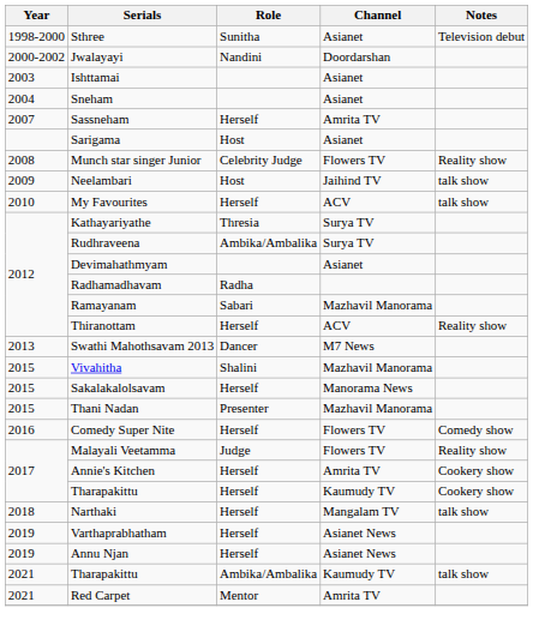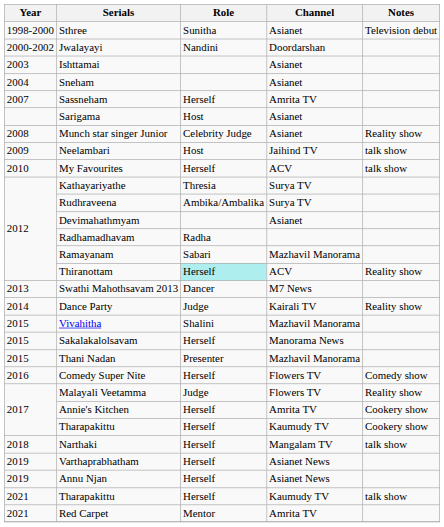 <table class="wikitable">
 <tr>
 <th>Year</th>
 <th>Serials</th>
 <th>Role</th>
 <th>Channel</th>
 <th>Notes</th>
 </tr>
 <tr>
 <td>1998-2000</td>
 <td>Sthree</td>
 <td>Sunitha</td>
 <td>Asianet</td>
 <td>Television debut</td>
 </tr>
 <tr>
 <td>2000-2002</td>
 <td>Jwalayayi</td>
 <td>Nandini</td>
 <td>Doordarshan</td>
 <td></td>
 </tr>
 <tr>
 <td>2003</td>
 <td>Ishttamai</td>
 <td></td>
 <td>Asianet</td>
 <td></td>
 </tr>
 <tr>
 <td>2004</td>
 <td>Sneham</td>
 <td></td>
 <td>Asianet</td>
 <td></td>
 </tr>
 <tr>
 <td>2007</td>
 <td>Sassneham</td>
 <td>Herself</td>
 <td>Amrita TV</td>
 <td></td>
 </tr>
 <tr>
 <td></td>
 <td>Sarigama</td>
 <td>Host</td>
 <td>Asianet</td>
 <td></td>
 </tr>
 <tr>
 <td>2008</td>
 <td>Munch star singer Junior</td>
 <td>Celebrity Judge</td>
-<td>Flowers TV</td>
+<td>Asianet</td>
 <td>Reality show</td>
 </tr>
 <tr>
 <td>2009</td>
 <td>Neelambari</td>
 <td>Host</td>
 <td>Jaihind TV</td>
 <td>talk show</td>
 </tr>
 <tr>
 <td>2010</td>
 <td>My Favourites</td>
 <td>Herself</td>
 <td>ACV</td>
 <td>talk show</td>
 </tr>
 <tr>
 <td rowspan=6>2012</td>
 <td>Kathayariyathe</td>
 <td>Thresia</td>
 <td>Surya TV</td>
 <td></td>
 </tr>
 <tr>
 <td>Rudhraveena</td>
 <td>Ambika/Ambalika</td>
 <td>Surya TV</td>
 <td></td>
 </tr>
 <tr>
 <td>Devimahathmyam</td>
 <td></td>
 <td>Asianet</td>
 <td></td>
 </tr>
 <tr>
 <td>Radhamadhavam</td>
 <td>Radha</td>
 <td></td>
 <td></td>
 </tr>
 <tr>
 <td>Ramayanam</td>
 <td>Sabari</td>
 <td>Mazhavil Manorama</td>
 <td></td>
 </tr>
 <tr>
 <td>Thiranottam</td>
-<td>Herself</td>
+<td style="background: paleturquoise;">Herself</td>
 <td>ACV</td>
 <td>Reality show</td>
 </tr>
 <tr>
 <td>2013</td>
 <td>Swathi Mahothsavam 2013</td>
 <td>Dancer</td>
 <td>M7 News</td>
 <td></td>
+</tr>
+<tr>
+<td Rowspan=1>2014</td>
+<td>Dance Party</td>
+<td>Judge</td>
+<td>Kairali TV</td>
+<td>Reality show</td>
 </tr>
 <tr>
 <td>2015</td>
 <td><a href='#'>Vivahitha</a></td>
 <td>Shalini</td>
 <td>Mazhavil Manorama</td>
 <td></td>
 </tr>
 <tr>
 <td>2015</td>
 <td>Sakalakalolsavam</td>
 <td>Herself</td>
 <td>Manorama News</td>
 <td></td>
 </tr>
 <tr>
 <td>2015</td>
 <td>Thani Nadan</td>
 <td>Presenter</td>
 <td>Mazhavil Manorama</td>
 <td></td>
 </tr>
 <tr>
 <td>2016</td>
 <td>Comedy Super Nite</td>
 <td>Herself</td>
 <td>Flowers TV</td>
 <td>Comedy show</td>
 </tr>
 <tr>
 <td Rowspan=3>2017</td>
 <td>Malayali Veetamma</td>
 <td>Judge</td>
 <td>Flowers TV</td>
 <td>Reality show</td>
 </tr>
 <tr>
 <td>Annie's Kitchen</td>
 <td>Herself</td>
 <td>Amrita TV</td>
 <td>Cookery show</td>
 </tr>
 <tr>
 <td>Tharapakittu</td>
 <td>Herself</td>
 <td>Kaumudy TV</td>
 <td>Cookery show</td>
 </tr>
 <tr>
 <td>2018</td>
 <td>Narthaki</td>
 <td>Herself</td>
 <td>Mangalam TV</td>
 <td>talk show</td>
 </tr>
 <tr>
 <td>2019</td>
 <td>Varthaprabhatham</td>
 <td>Herself</td>
 <td>Asianet News</td>
 <td></td>
 </tr>
 <tr>
 <td>2019</td>
 <td>Annu Njan</td>
 <td>Herself</td>
 <td>Asianet News</td>
 <td></td>
 </tr>
 <tr>
 <td>2021</td>
 <td>Tharapakittu</td>
-<td>Ambika/Ambalika</td>
+<td>Herself</td>
 <td>Kaumudy TV</td>
 <td>talk show</td>
 </tr>
 <tr>
 <td>2021</td>
 <td>Red Carpet</td>
 <td>Mentor</td>
 <td>Amrita TV</td>
 <td></td>
 </tr>
 <tr>
 </tr>
 </table>
